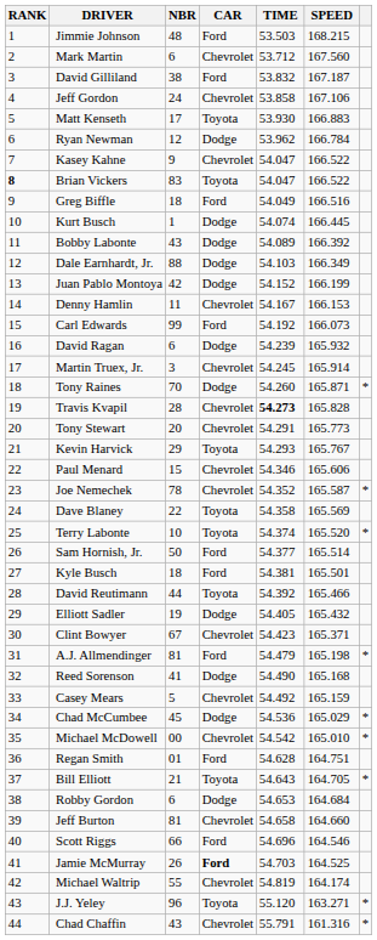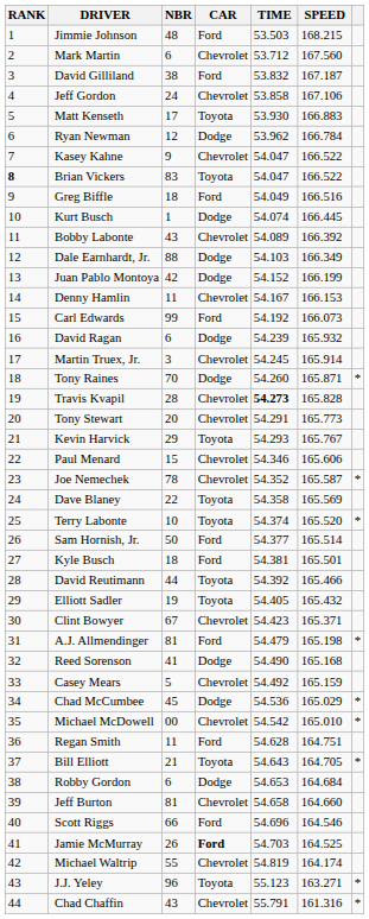 <table class="wikitable">
 <tr>
 <th>RANK</th>
 <th>DRIVER</th>
 <th>NBR</th>
 <th>CAR</th>
 <th>TIME</th>
 <th>SPEED</th>
 <th></th>
 </tr>
 <tr>
 <td>1</td>
 <td> Jimmie Johnson</td>
 <td>48</td>
 <td>Ford</td>
 <td>53.503  </td>
 <td>168.215  </td>
 <td></td>
 </tr>
 <tr>
 <td>2</td>
 <td> Mark Martin</td>
 <td>6</td>
 <td>Chevrolet</td>
 <td>53.712  </td>
 <td>167.560  </td>
 <td></td>
 </tr>
 <tr>
 <td>3</td>
 <td> David Gilliland</td>
 <td>38</td>
 <td>Ford</td>
 <td>53.832  </td>
 <td>167.187  </td>
 <td></td>
 </tr>
 <tr>
 <td>4</td>
 <td> Jeff Gordon</td>
 <td>24</td>
 <td>Chevrolet</td>
 <td>53.858  </td>
 <td>167.106  </td>
 <td></td>
 </tr>
 <tr>
 <td>5</td>
 <td> Matt Kenseth</td>
 <td>17</td>
 <td>Toyota</td>
 <td>53.930  </td>
 <td>166.883  </td>
 <td></td>
 </tr>
 <tr>
 <td>6</td>
 <td> Ryan Newman</td>
 <td>12</td>
 <td>Dodge</td>
 <td>53.962  </td>
 <td>166.784  </td>
 <td></td>
 </tr>
 <tr>
 <td>7</td>
 <td> Kasey Kahne</td>
 <td>9</td>
 <td>Chevrolet</td>
 <td>54.047  </td>
 <td>166.522  </td>
 <td></td>
 </tr>
 <tr>
 <td><strong>8</strong></td>
 <td> Brian Vickers</td>
 <td>83</td>
 <td>Toyota</td>
 <td>54.047  </td>
 <td>166.522  </td>
 <td></td>
 </tr>
 <tr>
 <td>9</td>
 <td> Greg Biffle</td>
 <td>18</td>
 <td>Ford</td>
 <td>54.049  </td>
 <td>166.516  </td>
 <td></td>
 </tr>
 <tr>
 <td>10</td>
 <td> Kurt Busch</td>
 <td>1</td>
 <td>Dodge</td>
 <td>54.074  </td>
 <td>166.445  </td>
 <td></td>
 </tr>
 <tr>
 <td>11</td>
 <td> Bobby Labonte</td>
 <td>43</td>
-<td>Dodge</td>
+<td>Chevrolet</td>
 <td>54.089  </td>
 <td>166.392  </td>
 <td></td>
 </tr>
 <tr>
 <td>12</td>
 <td> Dale Earnhardt, Jr.</td>
 <td>88</td>
 <td>Dodge</td>
 <td>54.103  </td>
 <td>166.349  </td>
 <td></td>
 </tr>
 <tr>
 <td>13</td>
 <td> Juan Pablo Montoya</td>
 <td>42</td>
 <td>Dodge</td>
 <td>54.152  </td>
 <td>166.199  </td>
 <td></td>
 </tr>
 <tr>
 <td>14</td>
 <td> Denny Hamlin</td>
 <td>11</td>
 <td>Chevrolet</td>
 <td>54.167  </td>
 <td>166.153  </td>
 <td></td>
 </tr>
 <tr>
 <td>15</td>
 <td> Carl Edwards</td>
 <td>99</td>
 <td>Ford</td>
 <td>54.192  </td>
 <td>166.073  </td>
 <td></td>
 </tr>
 <tr>
 <td>16</td>
 <td> David Ragan</td>
 <td>6</td>
 <td>Dodge</td>
 <td>54.239  </td>
 <td>165.932  </td>
 <td></td>
 </tr>
 <tr>
 <td>17</td>
 <td> Martin Truex, Jr.</td>
 <td>3</td>
 <td>Chevrolet</td>
 <td>54.245  </td>
 <td>165.914  </td>
 <td></td>
 </tr>
 <tr>
 <td>18</td>
 <td> Tony Raines</td>
 <td>70</td>
 <td>Dodge</td>
 <td>54.260  </td>
 <td>165.871  </td>
 <td>*</td>
 </tr>
 <tr>
 <td>19</td>
 <td> Travis Kvapil</td>
 <td>28</td>
 <td>Chevrolet</td>
 <td><strong>54.273  </strong></td>
 <td>165.828  </td>
 <td></td>
 </tr>
 <tr>
 <td>20</td>
 <td> Tony Stewart</td>
 <td>20</td>
 <td>Chevrolet</td>
 <td>54.291  </td>
 <td>165.773  </td>
 <td></td>
 </tr>
 <tr>
 <td>21</td>
 <td> Kevin Harvick</td>
 <td>29</td>
 <td>Toyota</td>
 <td>54.293  </td>
 <td>165.767  </td>
 <td></td>
 </tr>
 <tr>
 <td>22</td>
 <td> Paul Menard</td>
 <td>15</td>
 <td>Chevrolet</td>
 <td>54.346  </td>
 <td>165.606  </td>
 <td></td>
 </tr>
 <tr>
 <td>23</td>
 <td> Joe Nemechek</td>
 <td>78</td>
 <td>Chevrolet</td>
 <td>54.352  </td>
 <td>165.587  </td>
 <td>*</td>
 </tr>
 <tr>
 <td>24</td>
 <td> Dave Blaney</td>
 <td>22</td>
 <td>Toyota</td>
 <td>54.358  </td>
 <td>165.569  </td>
 <td></td>
 </tr>
 <tr>
 <td>25</td>
 <td> Terry Labonte</td>
 <td>10</td>
 <td>Toyota</td>
 <td>54.374  </td>
 <td>165.520  </td>
 <td>*</td>
 </tr>
 <tr>
 <td>26</td>
 <td> Sam Hornish, Jr.</td>
 <td>50</td>
 <td>Ford</td>
 <td>54.377  </td>
 <td>165.514  </td>
 <td></td>
 </tr>
 <tr>
 <td>27</td>
 <td> Kyle Busch</td>
 <td>18</td>
 <td>Ford</td>
 <td>54.381  </td>
 <td>165.501  </td>
 <td></td>
 </tr>
 <tr>
 <td>28</td>
 <td> David Reutimann</td>
 <td>44</td>
 <td>Toyota</td>
 <td>54.392  </td>
 <td>165.466  </td>
 <td></td>
 </tr>
 <tr>
 <td>29</td>
 <td> Elliott Sadler</td>
 <td>19</td>
-<td>Dodge</td>
+<td>Toyota</td>
 <td>54.405  </td>
 <td>165.432  </td>
 <td></td>
 </tr>
 <tr>
 <td>30</td>
 <td> Clint Bowyer</td>
 <td>67</td>
 <td>Chevrolet</td>
 <td>54.423  </td>
 <td>165.371  </td>
 <td></td>
 </tr>
 <tr>
 <td>31</td>
 <td> A.J. Allmendinger</td>
 <td>81</td>
 <td>Ford</td>
 <td>54.479  </td>
 <td>165.198  </td>
 <td>*</td>
 </tr>
 <tr>
 <td>32</td>
 <td> Reed Sorenson</td>
 <td>41</td>
 <td>Dodge</td>
 <td>54.490  </td>
 <td>165.168  </td>
 <td></td>
 </tr>
 <tr>
 <td>33</td>
 <td> Casey Mears</td>
 <td>5</td>
 <td>Chevrolet</td>
 <td>54.492  </td>
 <td>165.159  </td>
 <td></td>
 </tr>
 <tr>
 <td>34</td>
 <td> Chad McCumbee</td>
 <td>45</td>
 <td>Dodge</td>
 <td>54.536  </td>
 <td>165.029  </td>
 <td>*</td>
 </tr>
 <tr>
 <td>35</td>
 <td> Michael McDowell</td>
 <td>00</td>
 <td>Chevrolet</td>
 <td>54.542  </td>
 <td>165.010  </td>
 <td>*</td>
 </tr>
 <tr>
 <td>36</td>
 <td> Regan Smith</td>
-<td>01</td>
+<td>11</td>
 <td>Ford</td>
 <td>54.628  </td>
 <td>164.751  </td>
 <td></td>
 </tr>
 <tr>
 <td>37</td>
 <td> Bill Elliott</td>
 <td>21</td>
 <td>Toyota</td>
 <td>54.643  </td>
 <td>164.705  </td>
 <td>*</td>
 </tr>
 <tr>
 <td>38</td>
 <td> Robby Gordon</td>
 <td>6</td>
 <td>Dodge</td>
 <td>54.653  </td>
 <td>164.684  </td>
 <td></td>
 </tr>
 <tr>
 <td>39</td>
 <td> Jeff Burton</td>
 <td>81</td>
 <td>Chevrolet</td>
 <td>54.658  </td>
 <td>164.660  </td>
 <td></td>
 </tr>
 <tr>
 <td>40</td>
 <td> Scott Riggs</td>
 <td>66</td>
 <td>Ford</td>
 <td>54.696  </td>
 <td>164.546  </td>
 <td></td>
 </tr>
 <tr>
 <td>41</td>
 <td> Jamie McMurray</td>
 <td>26</td>
 <td><strong>Ford</strong></td>
 <td>54.703  </td>
 <td>164.525  </td>
 <td></td>
 </tr>
 <tr>
 <td>42</td>
 <td> Michael Waltrip</td>
 <td>55</td>
 <td>Chevrolet</td>
 <td>54.819  </td>
 <td>164.174  </td>
 <td></td>
 </tr>
 <tr>
 <td>43</td>
 <td> J.J. Yeley</td>
 <td>96</td>
 <td>Toyota</td>
-<td>55.120  </td>
+<td>55.123  </td>
 <td>163.271  </td>
 <td>*</td>
 </tr>
 <tr>
 <td>44</td>
 <td> Chad Chaffin</td>
 <td>43</td>
 <td>Chevrolet</td>
 <td>55.791  </td>
 <td>161.316  </td>
 <td>*</td>
 </tr>
 </table>
